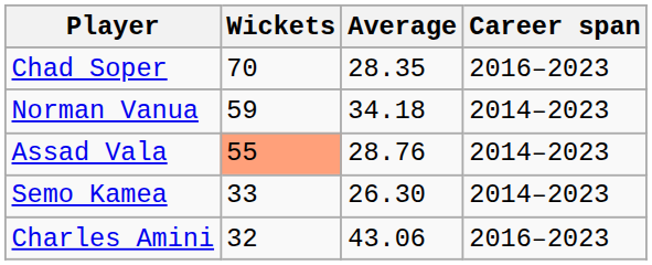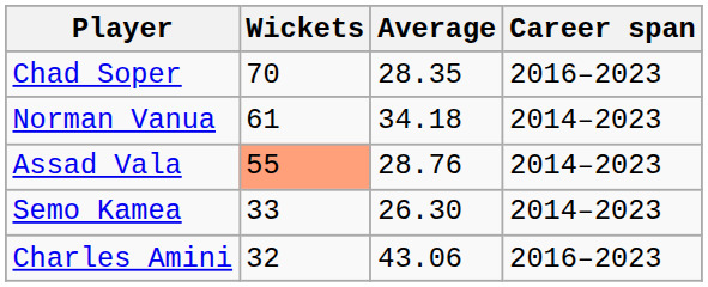 <table class="wikitable">
 <tr>
 <th>Player</th>
 <th>Wickets</th>
 <th>Average</th>
 <th>Career span</th>
 </tr>
 <tr>
 <td><a href='#'>Chad Soper</a></td>
 <td>70</td>
 <td>28.35</td>
 <td>2016–2023</td>
 </tr>
 <tr>
 <td><a href='#'>Norman Vanua</a></td>
-<td>59</td>
+<td>61</td>
 <td>34.18</td>
 <td>2014–2023</td>
 </tr>
 <tr>
 <td><a href='#'>Assad Vala</a></td>
 <td style="background: lightsalmon;">55</td>
 <td>28.76</td>
 <td>2014–2023</td>
 </tr>
 <tr>
 <td><a href='#'>Semo Kamea</a></td>
 <td>33</td>
 <td>26.30</td>
 <td>2014–2023</td>
 </tr>
 <tr>
 <td><a href='#'>Charles Amini</a></td>
 <td>32</td>
 <td>43.06</td>
 <td>2016–2023</td>
 </tr>
 </table>
